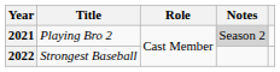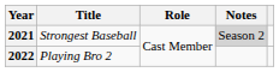 <table class="wikitable sortable plainrowheaders">
 <tr>
 <th scope="col">Year</th>
 <th scope="col">Title</th>
 <th scope="col">Role</th>
 <th scope="col">Notes</th>
 <th scope="col" class="unsortable"></th>
 </tr>
 <tr>
 <th scope="row">2021</th>
-<td><em>Playing Bro 2</em></td>
+<td><em>Strongest Baseball</em></td>
 <td rowspan=2>Cast Member</td>
 <td style="background: lightgrey;">Season 2</td>
 <td></td>
 </tr>
 <tr>
 <th scope="row">2022</th>
-<td><em>Strongest Baseball</em></td>
+<td><em>Playing Bro 2</em></td>
 <td></td>
 <td></td>
 </tr>
 </table>
